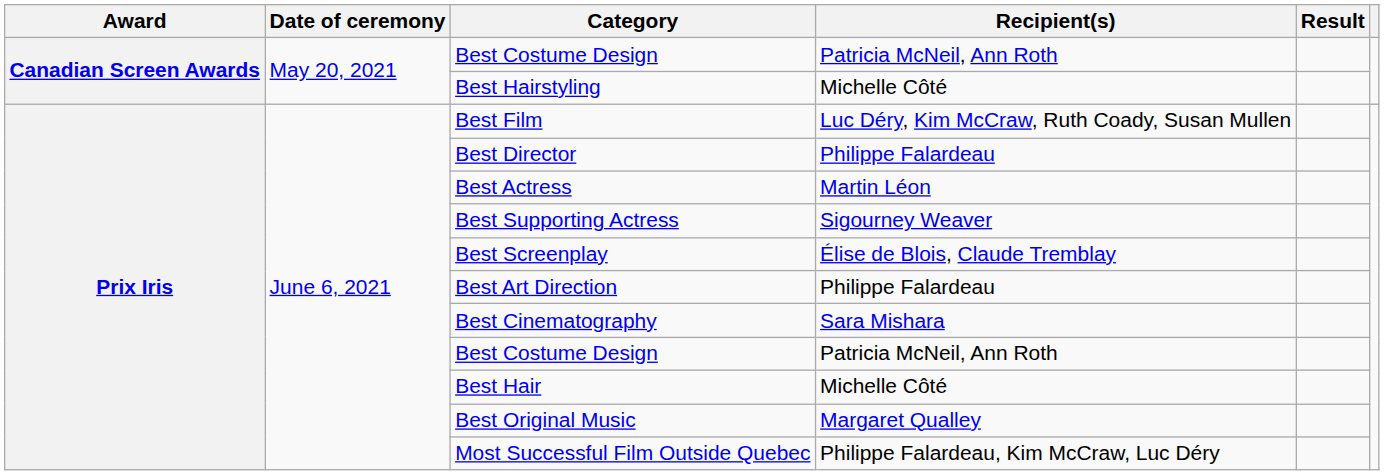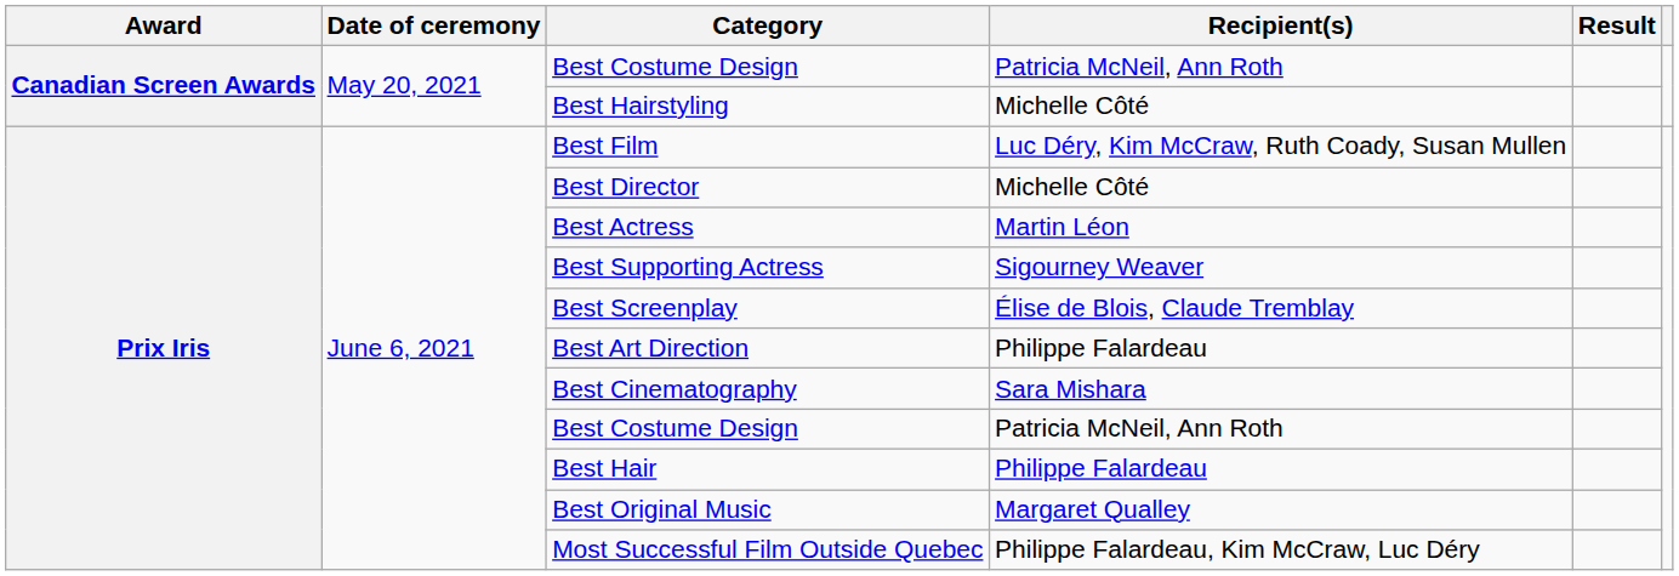 <table class="wikitable plainrowheaders sortable">
 <tr>
 <th scope="col">Award</th>
 <th scope="col">Date of ceremony</th>
 <th scope="col">Category</th>
 <th scope="col">Recipient(s)</th>
 <th scope="col">Result</th>
 <th scope="col" class="unsortable"></th>
 </tr>
 <tr>
 <th scope="row" rowspan=2><a href='#'>Canadian Screen Awards</a></th>
 <td rowspan="2"><a href='#'>May 20, 2021</a></td>
 <td><a href='#'>Best Costume Design</a></td>
 <td><a href='#'>Patricia McNeil</a>, <a href='#'>Ann Roth</a></td>
 <td></td>
 <td rowspan=2></td>
 </tr>
 <tr>
 <td><a href='#'>Best Hairstyling</a></td>
 <td>Michelle Côté</td>
 <td></td>
 </tr>
 <tr>
 <th scope="row" rowspan=11><a href='#'>Prix Iris</a></th>
 <td rowspan="11"><a href='#'>June 6, 2021</a></td>
 <td><a href='#'>Best Film</a></td>
 <td><a href='#'>Luc Déry</a>, <a href='#'>Kim McCraw</a>, Ruth Coady, Susan Mullen</td>
 <td></td>
 <td rowspan=11></td>
 </tr>
 <tr>
 <td><a href='#'>Best Director</a></td>
-<td><a href='#'>Philippe Falardeau</a></td>
+<td>Michelle Côté</td>
 <td></td>
 </tr>
 <tr>
 <td><a href='#'>Best Actress</a></td>
 <td><a href='#'>Martin Léon</a></td>
 <td></td>
 </tr>
 <tr>
 <td><a href='#'>Best Supporting Actress</a></td>
 <td><a href='#'>Sigourney Weaver</a></td>
 <td></td>
 </tr>
 <tr>
 <td><a href='#'>Best Screenplay</a></td>
 <td><a href='#'>Élise de Blois</a>, <a href='#'>Claude Tremblay</a></td>
 <td></td>
 </tr>
 <tr>
 <td><a href='#'>Best Art Direction</a></td>
 <td>Philippe Falardeau</td>
 <td></td>
 </tr>
 <tr>
 <td><a href='#'>Best Cinematography</a></td>
 <td><a href='#'>Sara Mishara</a></td>
 <td></td>
 </tr>
 <tr>
 <td><a href='#'>Best Costume Design</a></td>
 <td>Patricia McNeil, Ann Roth</td>
 <td></td>
 </tr>
 <tr>
 <td><a href='#'>Best Hair</a></td>
-<td>Michelle Côté</td>
+<td><a href='#'>Philippe Falardeau</a></td>
 <td></td>
 </tr>
 <tr>
 <td><a href='#'>Best Original Music</a></td>
 <td><a href='#'>Margaret Qualley</a></td>
 <td></td>
 </tr>
 <tr>
 <td><a href='#'>Most Successful Film Outside Quebec</a></td>
 <td>Philippe Falardeau, Kim McCraw, Luc Déry</td>
 <td></td>
 </tr>
 </table>
